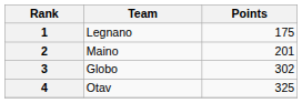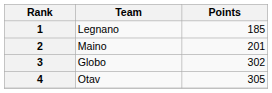 <table class="wikitable" style="width:25em;margin-bottom:0;">
 <tr>
 <th>Rank</th>
 <th>Team</th>
 <th>Points</th>
 </tr>
 <tr>
 <th style="text-align:center">1</th>
 <td>Legnano</td>
-<td align="right">175</td>
+<td align="right">185</td>
 </tr>
 <tr>
 <th style="text-align:center">2</th>
 <td>Maino</td>
 <td align="right">201</td>
 </tr>
 <tr>
 <th style="text-align:center">3</th>
 <td>Globo</td>
 <td align="right">302</td>
 </tr>
 <tr>
 <th style="text-align:center">4</th>
 <td>Otav</td>
-<td align="right">325</td>
+<td align="right">305</td>
 </tr>
 <tr>
 </tr>
 </table>
